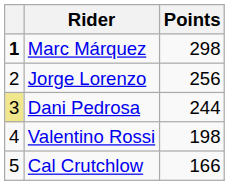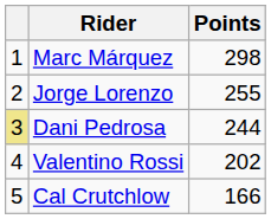 <table class="wikitable" style="font-size: 95%;">
 <tr>
 <th></th>
 <th>Rider</th>
 <th>Points</th>
 </tr>
 <tr>
-<td align=center><strong>1</strong></td>
+<td align=center>1</td>
 <td> <a href='#'>Marc Márquez</a></td>
 <td align=right>298</td>
 </tr>
 <tr>
 <td align=center>2</td>
 <td> <a href='#'>Jorge Lorenzo</a></td>
-<td align=right>256</td>
+<td align=right>255</td>
 </tr>
 <tr>
 <td align=center style="background: khaki;">3</td>
 <td> <a href='#'>Dani Pedrosa</a></td>
 <td align=right>244</td>
 </tr>
 <tr>
 <td align=center>4</td>
 <td> <a href='#'>Valentino Rossi</a></td>
-<td align=right>198</td>
+<td align=right>202</td>
 </tr>
 <tr>
 <td align=center>5</td>
 <td> <a href='#'>Cal Crutchlow</a></td>
 <td align=right>166</td>
 </tr>
 </table>
